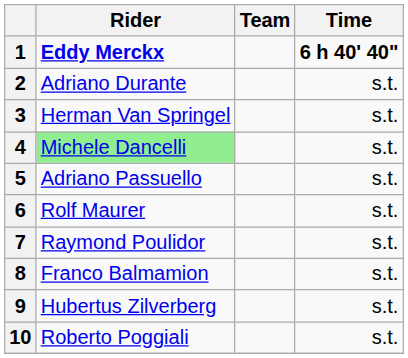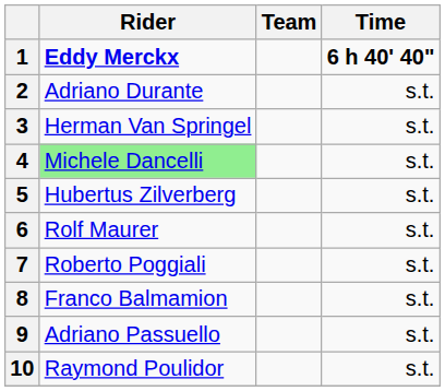 <table class="wikitable">
 <tr>
 <th></th>
 <th>Rider</th>
 <th>Team</th>
 <th>Time</th>
 </tr>
 <tr>
 <th align=center>1</th>
 <td> <strong><a href='#'>Eddy Merckx</a></strong></td>
 <td></td>
 <td align=right><strong>6 h 40' 40"</strong></td>
 </tr>
 <tr>
 <th align=center>2</th>
 <td> <a href='#'>Adriano Durante</a></td>
 <td></td>
 <td align=right>s.t.</td>
 </tr>
 <tr>
 <th align=center>3</th>
 <td> <a href='#'>Herman Van Springel</a></td>
 <td></td>
 <td align=right>s.t.</td>
 </tr>
 <tr>
 <th align=center>4</th>
 <td style="background: lightgreen;"> <a href='#'>Michele Dancelli</a></td>
 <td></td>
 <td align=right>s.t.</td>
 </tr>
 <tr>
 <th align=center>5</th>
-<td> <a href='#'>Adriano Passuello</a></td>
+<td> <a href='#'>Hubertus Zilverberg</a></td>
 <td></td>
 <td align=right>s.t.</td>
 </tr>
 <tr>
 <th align=center>6</th>
 <td> <a href='#'>Rolf Maurer</a></td>
 <td></td>
 <td align=right>s.t.</td>
 </tr>
 <tr>
 <th align=center>7</th>
-<td> <a href='#'>Raymond Poulidor</a></td>
+<td> <a href='#'>Roberto Poggiali</a></td>
 <td></td>
 <td align=right>s.t.</td>
 </tr>
 <tr>
 <th align=center>8</th>
 <td> <a href='#'>Franco Balmamion</a></td>
 <td></td>
 <td align=right>s.t.</td>
 </tr>
 <tr>
 <th align=center>9</th>
-<td> <a href='#'>Hubertus Zilverberg</a></td>
+<td> <a href='#'>Adriano Passuello</a></td>
 <td></td>
 <td align=right>s.t.</td>
 </tr>
 <tr>
 <th align=center>10</th>
-<td> <a href='#'>Roberto Poggiali</a></td>
+<td> <a href='#'>Raymond Poulidor</a></td>
 <td></td>
 <td align=right>s.t.</td>
 </tr>
 <tr>
 </tr>
 </table>
